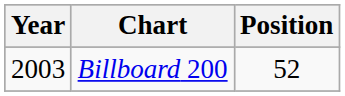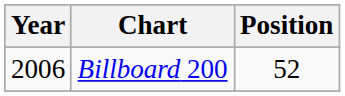 <table class="wikitable">
 <tr>
 <th>Year</th>
 <th>Chart</th>
 <th>Position</th>
 </tr>
 <tr>
-<td>2003</td>
+<td>2006</td>
 <td><a href='#'><em>Billboard</em> 200</a></td>
 <td align="center">52</td>
 </tr>
 </table>
